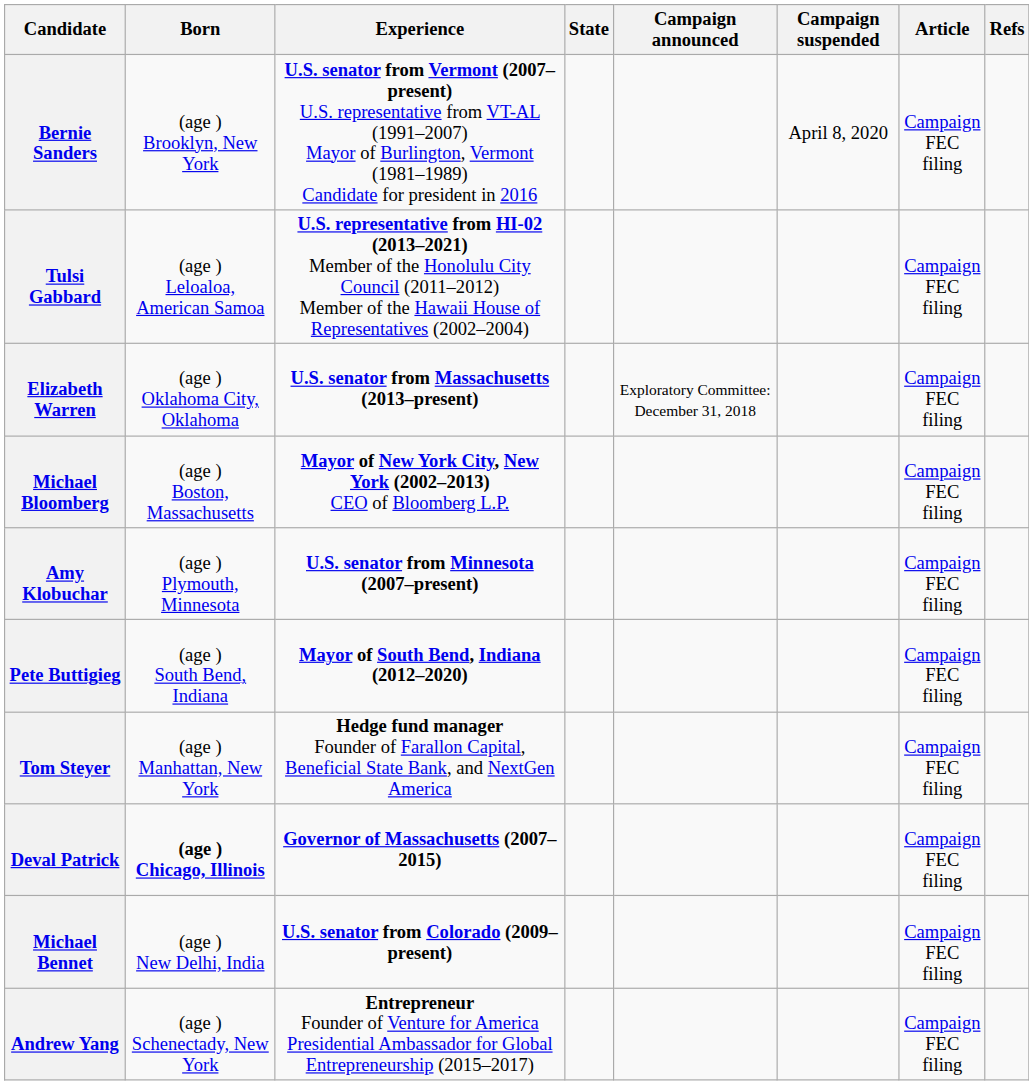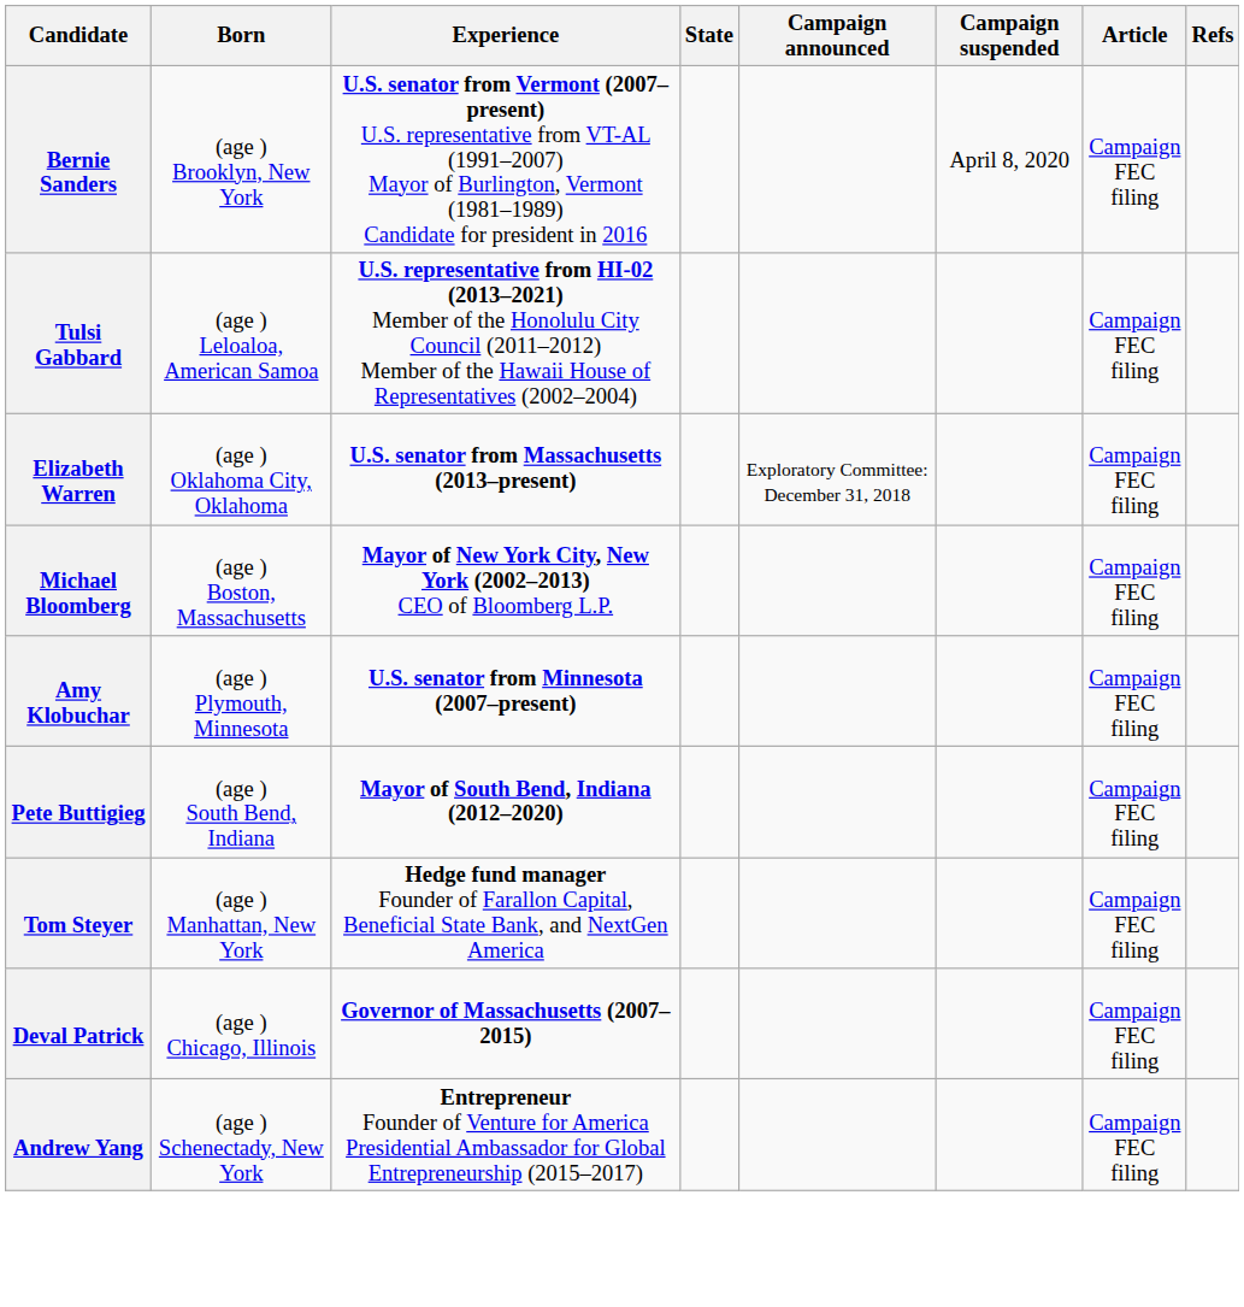 <table class="wikitable sortable" style=margin:auto;text-align:center>
 <tr>
 <th>Candidate</th>
 <th>Born</th>
 <th>Experience</th>
 <th>State</th>
 <th>Campaign announced</th>
 <th>Campaign suspended</th>
 <th>Article</th>
 <th class="unsortable">Refs</th>
 </tr>
 <tr id="Sanders">
 <th><br><a href='#'>Bernie Sanders</a></th>
 <td><br>(age )<br><a href='#'>Brooklyn, New York</a></td>
 <td><strong><a href='#'>U.S. senator</a> from <a href='#'>Vermont</a> (2007–present)</strong><br><a href='#'>U.S. representative</a> from <a href='#'>VT-AL</a> (1991–2007)<br><a href='#'>Mayor</a> of <a href='#'>Burlington</a>, <a href='#'>Vermont</a> (1981–1989)<br><a href='#'>Candidate</a> for president in <a href='#'>2016</a></td>
 <td></td>
 <td></td>
 <td> April 8, 2020<br></td>
 <td> <br><a href='#'>Campaign</a><br>FEC filing</td>
 <td></td>
 </tr>
 <tr id="Gabbard">
 <th><br><a href='#'>Tulsi Gabbard</a></th>
 <td><br>(age )<br><a href='#'>Leloaloa, American Samoa</a></td>
 <td><strong><a href='#'>U.S. representative</a> from <a href='#'>HI-02</a> (2013–2021)</strong><br>Member of the <a href='#'>Honolulu City Council</a> (2011–2012)<br>Member of the <a href='#'>Hawaii House of Representatives</a> (2002–2004)</td>
 <td></td>
 <td></td>
 <td><br></td>
 <td> <br><a href='#'>Campaign</a><br>FEC filing</td>
 <td></td>
 </tr>
 <tr id="Warren">
 <th><br><a href='#'>Elizabeth Warren</a></th>
 <td><br>(age )<br><a href='#'>Oklahoma City, Oklahoma</a></td>
 <td><strong><a href='#'>U.S. senator</a> from <a href='#'>Massachusetts</a> (2013–present)</strong></td>
 <td></td>
 <td><br><small>Exploratory Committee:</small> <small>December 31, 2018</small></td>
 <td><br></td>
 <td> <br><a href='#'>Campaign</a><br>FEC filing</td>
 <td></td>
 </tr>
 <tr id="Bloomberg">
 <th><br><a href='#'>Michael Bloomberg</a></th>
 <td><br>(age )<br><a href='#'>Boston, Massachusetts</a></td>
 <td><strong><a href='#'>Mayor</a> of <a href='#'>New York City</a>, <a href='#'>New York</a> (2002–2013)</strong><br><a href='#'>CEO</a> of <a href='#'>Bloomberg L.P.</a></td>
 <td></td>
 <td><br></td>
 <td><br></td>
 <td><br><a href='#'>Campaign</a><br>FEC filing</td>
 <td></td>
 </tr>
 <tr id="Klobuchar">
 <th><br><a href='#'>Amy Klobuchar</a></th>
 <td><br>(age )<br><a href='#'>Plymouth, Minnesota</a></td>
 <td><strong><a href='#'>U.S. senator</a> from <a href='#'>Minnesota</a> (2007–present)</strong></td>
 <td></td>
 <td></td>
 <td><br></td>
 <td><br><a href='#'>Campaign</a><br>FEC filing</td>
 <td></td>
 </tr>
 <tr id="Buttigieg">
 <th> <br><a href='#'>Pete Buttigieg</a></th>
 <td><br>(age )<br><a href='#'>South Bend, Indiana</a></td>
 <td><strong><a href='#'>Mayor</a> of <a href='#'>South Bend</a>, <a href='#'>Indiana</a> (2012–2020)</strong></td>
 <td><br></td>
 <td></td>
 <td><br></td>
 <td><br><a href='#'>Campaign</a><br>FEC filing</td>
 <td></td>
 </tr>
 <tr id=Steyer>
 <th><br><a href='#'>Tom Steyer</a></th>
 <td><br>(age )<br><a href='#'>Manhattan, New York</a></td>
 <td><strong>Hedge fund manager</strong><br>Founder of <a href='#'>Farallon Capital</a>, <a href='#'>Beneficial State Bank</a>, and <a href='#'>NextGen America</a></td>
 <td><br></td>
 <td></td>
 <td><br></td>
 <td> <br><a href='#'>Campaign</a><br>FEC filing</td>
 <td></td>
 </tr>
 <tr id=Patrick>
 <th><br><a href='#'>Deval Patrick</a></th>
-<td><strong><br>(age )<br><a href='#'>Chicago, Illinois</a></strong></td>
+<td><br>(age )<br><a href='#'>Chicago, Illinois</a></td>
 <td><strong><a href='#'>Governor of Massachusetts</a> (2007–2015)</strong></td>
 <td></td>
 <td></td>
 <td><br></td>
-<td><br><a href='#'>Campaign</a><br>FEC filing</td>
-<td></td>
-</tr>
-<tr id=Bennet>
-<th><br><a href='#'>Michael Bennet</a></th>
-<td><br>(age )<br><a href='#'>New Delhi, India</a></td>
-<td><strong><a href='#'>U.S. senator</a> from <a href='#'>Colorado</a> (2009–present)</strong></td>
-<td></td>
-<td></td>
-<td> <br></td>
 <td><br><a href='#'>Campaign</a><br>FEC filing</td>
 <td></td>
 </tr>
 <tr>
 <th data-sort-value="Yang"><br><a href='#'>Andrew Yang</a></th>
 <td><br>(age )<br><a href='#'>Schenectady, New York</a></td>
 <td><strong>Entrepreneur</strong> <br>Founder of <a href='#'>Venture for America</a><br><a href='#'>Presidential Ambassador for Global Entrepreneurship</a> (2015–2017)</td>
 <td></td>
 <td></td>
 <td><br>  </td>
 <td> <br><a href='#'>Campaign</a><br>FEC filing</td>
 <td></td>
 </tr>
 </table>
